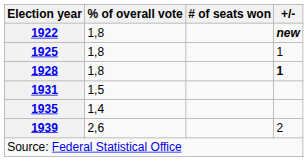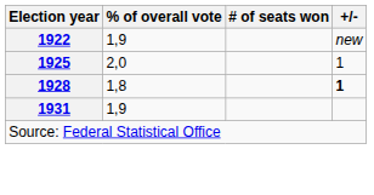 <table class=wikitable>
 <tr>
 <th>Election year</th>
 <th>% of overall vote</th>
 <th># of seats won</th>
 <th>+/-</th>
 </tr>
 <tr>
 <th><strong><a href='#'>1922</a></strong></th>
-<td>1,8</td>
+<td>1,9</td>
 <td></td>
-<td><strong><em>new</em></strong></td>
+<td><em>new</em></td>
 </tr>
 <tr>
 <th><strong><a href='#'>1925</a></strong></th>
-<td>1,8</td>
+<td>2,0</td>
 <td></td>
 <td> 1</td>
 </tr>
 <tr>
 <th><strong><a href='#'>1928</a></strong></th>
 <td>1,8</td>
 <td></td>
 <td><strong> 1</strong></td>
 </tr>
 <tr>
 <th><strong><a href='#'>1931</a></strong></th>
-<td>1,5</td>
+<td>1,9</td>
 <td></td>
 <td></td>
-</tr>
-<tr>
-<th><strong><a href='#'>1935</a></strong></th>
-<td>1,4</td>
-<td></td>
-<td></td>
-</tr>
-<tr>
-<th><strong><a href='#'>1939</a></strong></th>
-<td>2,6</td>
-<td></td>
-<td> 2</td>
 </tr>
 <tr>
 <td align=left colspan=4>Source: <a href='#'>Federal Statistical Office</a></td>
 </tr>
 </table>
